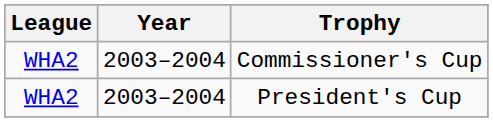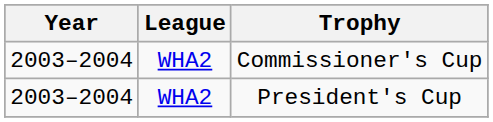 <table class="wikitable" style="text-align:center;">
 <tr>
+<th>Year</th>
 <th>League</th>
-<th>Year</th>
 <th>Trophy</th>
 </tr>
 <tr>
+<td>2003–2004</td>
 <td style="text-align:center;"><a href='#'>WHA2</a></td>
-<td>2003–2004</td>
 <td>Commissioner's Cup</td>
 </tr>
 <tr>
+<td>2003–2004</td>
 <td style="text-align:center;"><a href='#'>WHA2</a></td>
-<td>2003–2004</td>
 <td>President's Cup</td>
 </tr>
 </table>
